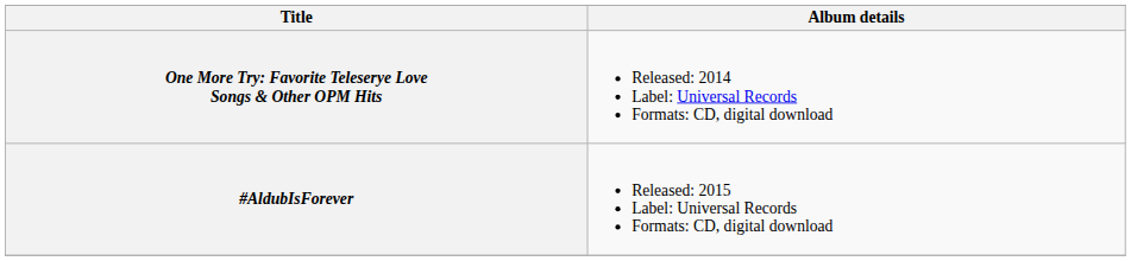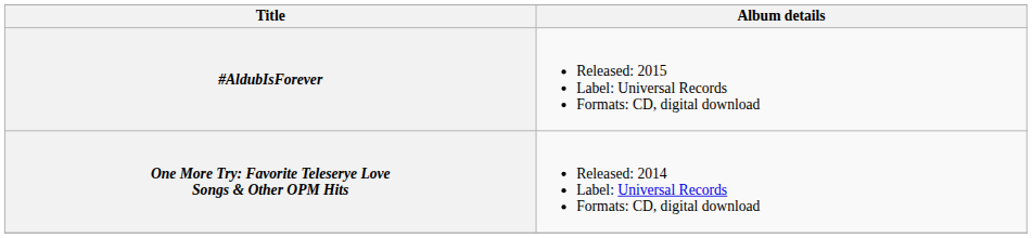 <table class="wikitable sortable" style="width:70%">
 <tr style="text-align:center;">
 </tr>
 <tr>
 <th>Title</th>
 <th>Album details</th>
 </tr>
 <tr>
+<th scope="row"><em>#AldubIsForever</em></th>
+<td><br><ul><li>Released: 2015</li><li>Label: Universal Records</li><li>Formats: CD, digital download</li></ul></td>
+</tr>
+<tr>
 <th scope="row"><em>One More Try: Favorite Teleserye Love <br> Songs & Other OPM Hits</em></th>
 <td><br><ul><li>Released: 2014</li><li>Label: <a href='#'>Universal Records</a></li><li>Formats: CD, digital download</li></ul></td>
 </tr>
 <tr>
-<th scope="row"><em>#AldubIsForever</em></th>
-<td><br><ul><li>Released: 2015</li><li>Label: Universal Records</li><li>Formats: CD, digital download</li></ul></td>
-</tr>
-<tr>
 </tr>
 </table>
